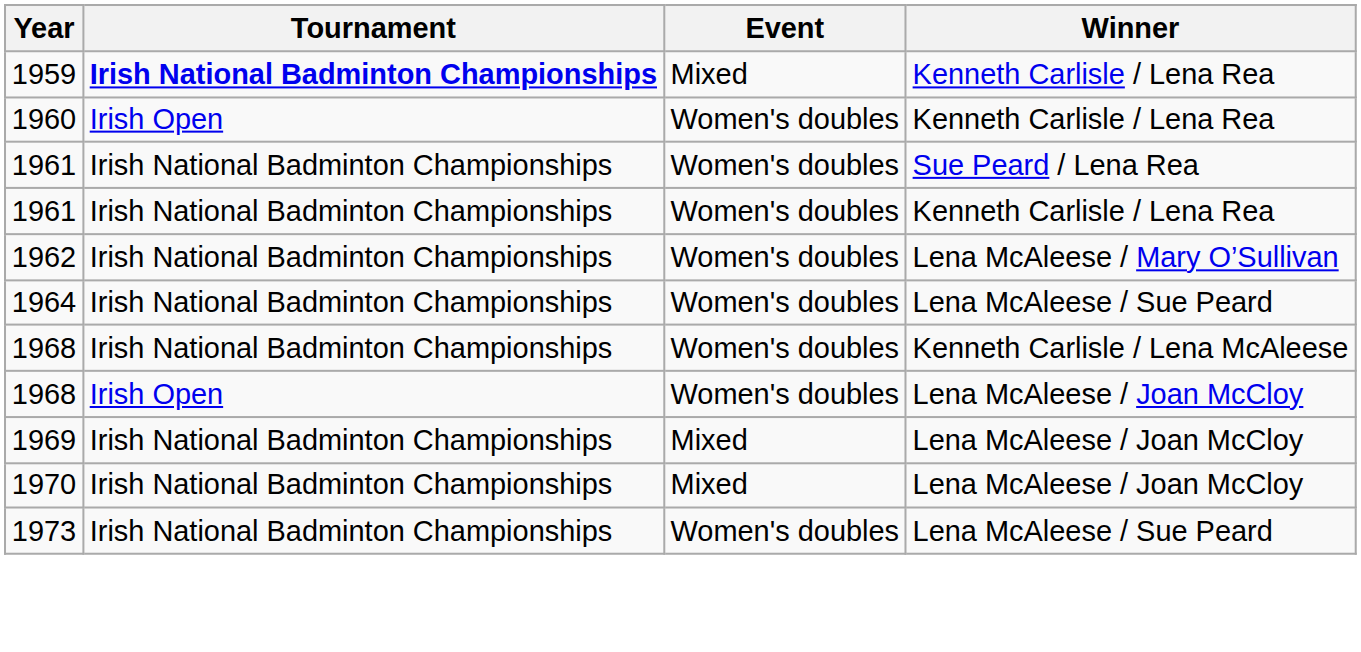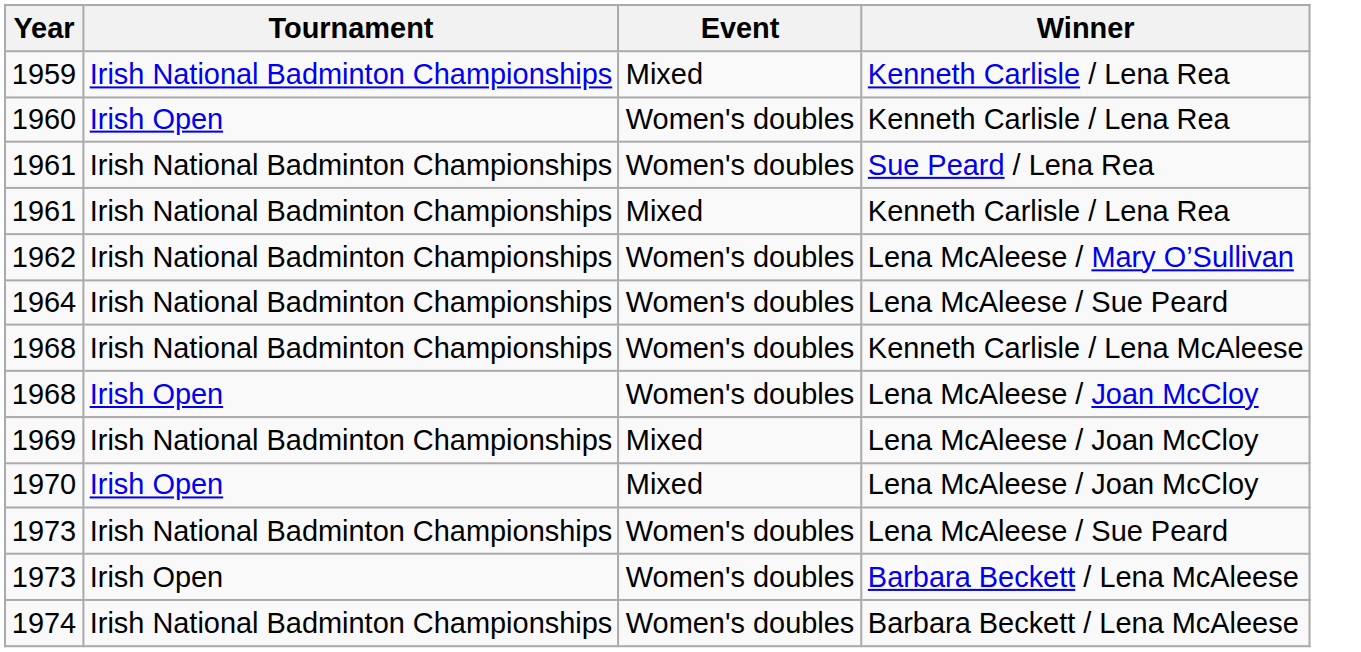 <table class=wikitable style=font-size:90%;>
 <tr>
 <th>Year</th>
 <th>Tournament</th>
 <th>Event</th>
 <th>Winner</th>
 </tr>
 <tr>
 <td>1959</td>
-<td><strong><a href='#'>Irish National Badminton Championships</a></strong></td>
+<td><a href='#'>Irish National Badminton Championships</a></td>
 <td>Mixed</td>
 <td><a href='#'>Kenneth Carlisle</a> / Lena Rea</td>
 </tr>
 <tr>
 <td>1960</td>
 <td><a href='#'>Irish Open</a></td>
 <td>Women's doubles</td>
 <td>Kenneth Carlisle / Lena Rea</td>
 </tr>
 <tr>
 <td>1961</td>
 <td>Irish National Badminton Championships</td>
 <td>Women's doubles</td>
 <td><a href='#'>Sue Peard</a> / Lena Rea</td>
 </tr>
 <tr>
 <td>1961</td>
 <td>Irish National Badminton Championships</td>
-<td>Women's doubles</td>
+<td>Mixed</td>
 <td>Kenneth Carlisle / Lena Rea</td>
 </tr>
 <tr>
 <td>1962</td>
 <td>Irish National Badminton Championships</td>
 <td>Women's doubles</td>
 <td>Lena McAleese / <a href='#'>Mary O’Sullivan</a></td>
 </tr>
 <tr>
 <td>1964</td>
 <td>Irish National Badminton Championships</td>
 <td>Women's doubles</td>
 <td>Lena McAleese / Sue Peard</td>
 </tr>
 <tr>
 <td>1968</td>
 <td>Irish National Badminton Championships</td>
 <td>Women's doubles</td>
 <td>Kenneth Carlisle / Lena McAleese</td>
 </tr>
 <tr>
 <td>1968</td>
 <td><a href='#'>Irish Open</a></td>
 <td>Women's doubles</td>
 <td>Lena McAleese / <a href='#'>Joan McCloy</a></td>
 </tr>
 <tr>
 <td>1969</td>
 <td>Irish National Badminton Championships</td>
 <td>Mixed</td>
 <td>Lena McAleese / Joan McCloy</td>
 </tr>
 <tr>
 <td>1970</td>
-<td>Irish National Badminton Championships</td>
+<td><a href='#'>Irish Open</a></td>
 <td>Mixed</td>
 <td>Lena McAleese / Joan McCloy</td>
 </tr>
 <tr>
 <td>1973</td>
 <td>Irish National Badminton Championships</td>
 <td>Women's doubles</td>
 <td>Lena McAleese / Sue Peard</td>
 </tr>
+<tr>
+<td>1973</td>
+<td>Irish Open</td>
+<td>Women's doubles</td>
+<td><a href='#'>Barbara Beckett</a> / Lena McAleese</td>
+</tr>
+<tr>
+<td>1974</td>
+<td>Irish National Badminton Championships</td>
+<td>Women's doubles</td>
+<td>Barbara Beckett / Lena McAleese</td>
+</tr>
 </table>
